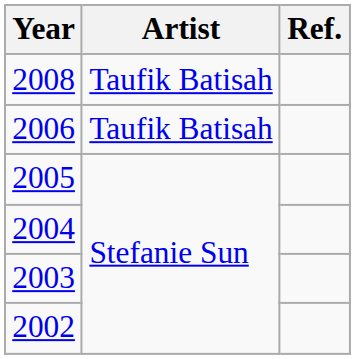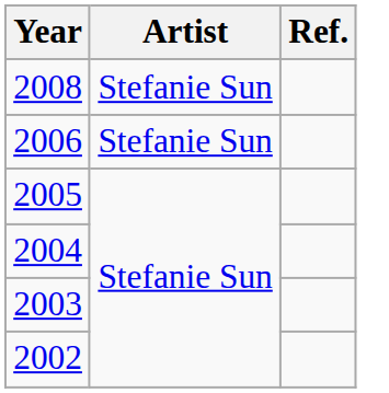 <table class="wikitable">
 <tr>
 <th>Year</th>
 <th>Artist</th>
 <th>Ref.</th>
 </tr>
 <tr>
 <td><a href='#'>2008</a></td>
-<td><a href='#'>Taufik Batisah</a></td>
+<td><a href='#'>Stefanie Sun</a></td>
 <td></td>
 </tr>
 <tr>
 <td><a href='#'>2006</a></td>
-<td><a href='#'>Taufik Batisah</a></td>
+<td><a href='#'>Stefanie Sun</a></td>
 <td></td>
 </tr>
 <tr>
 <td><a href='#'>2005</a></td>
 <td rowspan="4"><a href='#'>Stefanie Sun</a></td>
 <td></td>
 </tr>
 <tr>
 <td><a href='#'>2004</a></td>
 <td></td>
 </tr>
 <tr>
 <td><a href='#'>2003</a></td>
 <td></td>
 </tr>
 <tr>
 <td><a href='#'>2002</a></td>
 <td></td>
 </tr>
 </table>
